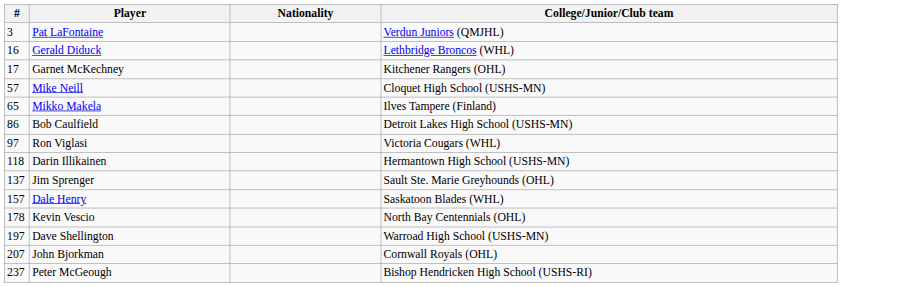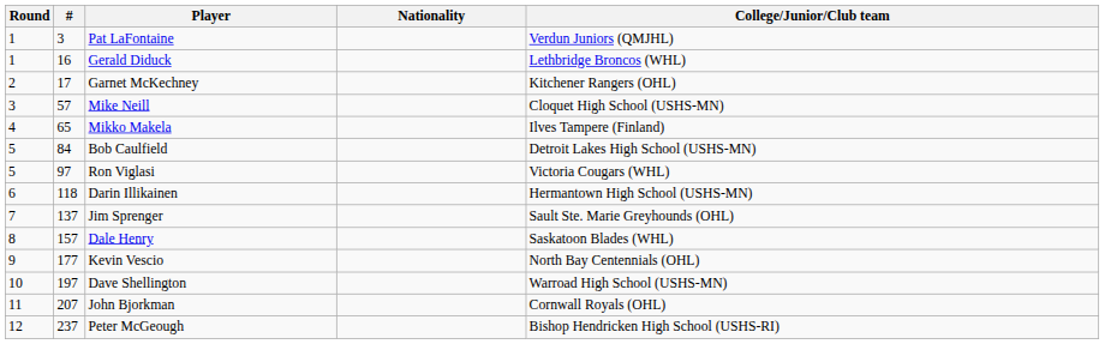 <table class="wikitable">
 <tr>
+<th bgcolor="#DDDDFF" width="2.75%">Round</th>
 <th bgcolor="#DDDDFF" width="2.75%">#</th>
 <th bgcolor="#DDDDFF" width="22.0%">Player</th>
 <th bgcolor="#DDDDFF" width="16.5%">Nationality</th>
 <th bgcolor="#DDDDFF" width="50.0%">College/Junior/Club team</th>
 </tr>
 <tr>
+<td>1</td>
 <td>3</td>
 <td><a href='#'>Pat LaFontaine</a></td>
 <td></td>
 <td><a href='#'>Verdun Juniors</a> (QMJHL)</td>
 </tr>
 <tr>
+<td>1</td>
 <td>16</td>
 <td><a href='#'>Gerald Diduck</a></td>
 <td></td>
 <td><a href='#'>Lethbridge Broncos</a> (WHL)</td>
 </tr>
 <tr>
+<td>2</td>
 <td>17</td>
 <td>Garnet McKechney</td>
 <td></td>
 <td>Kitchener Rangers (OHL)</td>
 </tr>
 <tr>
+<td>3</td>
 <td>57</td>
 <td><a href='#'>Mike Neill</a></td>
 <td></td>
 <td>Cloquet High School (USHS-MN)</td>
 </tr>
 <tr>
+<td>4</td>
 <td>65</td>
 <td><a href='#'>Mikko Makela</a></td>
 <td></td>
 <td>Ilves Tampere (Finland)</td>
 </tr>
 <tr>
-<td>86</td>
+<td>5</td>
+<td>84</td>
 <td>Bob Caulfield</td>
 <td></td>
 <td>Detroit Lakes High School (USHS-MN)</td>
 </tr>
 <tr>
+<td>5</td>
 <td>97</td>
 <td>Ron Viglasi</td>
 <td></td>
 <td>Victoria Cougars (WHL)</td>
 </tr>
 <tr>
+<td>6</td>
 <td>118</td>
 <td>Darin Illikainen</td>
 <td></td>
 <td>Hermantown High School (USHS-MN)</td>
 </tr>
 <tr>
+<td>7</td>
 <td>137</td>
 <td>Jim Sprenger</td>
 <td></td>
 <td>Sault Ste. Marie Greyhounds (OHL)</td>
 </tr>
 <tr>
+<td>8</td>
 <td>157</td>
 <td><a href='#'>Dale Henry</a></td>
 <td></td>
 <td>Saskatoon Blades (WHL)</td>
 </tr>
 <tr>
-<td>178</td>
+<td>9</td>
+<td>177</td>
 <td>Kevin Vescio</td>
 <td></td>
 <td>North Bay Centennials (OHL)</td>
 </tr>
 <tr>
+<td>10</td>
 <td>197</td>
 <td>Dave Shellington</td>
 <td></td>
 <td>Warroad High School (USHS-MN)</td>
 </tr>
 <tr>
+<td>11</td>
 <td>207</td>
 <td>John Bjorkman</td>
 <td></td>
 <td>Cornwall Royals (OHL)</td>
 </tr>
 <tr>
+<td>12</td>
 <td>237</td>
 <td>Peter McGeough</td>
 <td></td>
 <td>Bishop Hendricken High School (USHS-RI)</td>
 </tr>
 </table>
